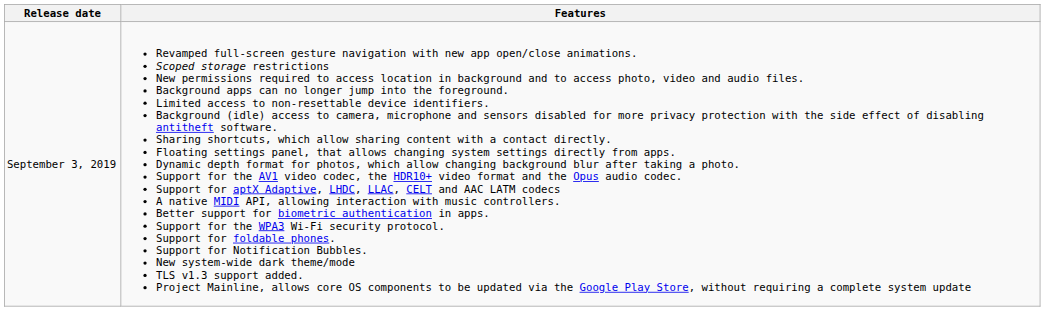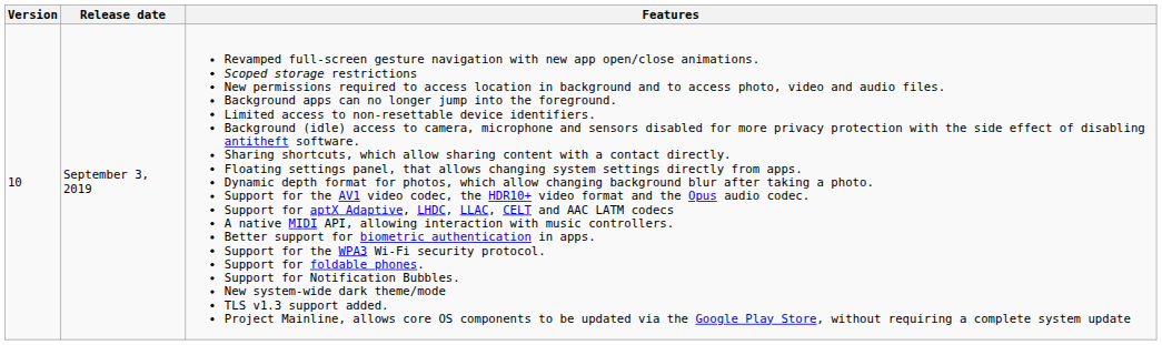 <table class="wikitable" style="width:100%;">
 <tr>
+<th style="width:2%;">Version</th>
 <th style="width:11%;">Release date</th>
 <th style="width:87%;">Features</th>
 </tr>
 <tr>
+<td>10</td>
 <td>September 3, 2019</td>
 <td><br><ul><li>Revamped full-screen gesture navigation with new app open/close animations.</li><li><em>Scoped storage</em> restrictions</li><li>New permissions required to access location in background and to access photo, video and audio files.</li><li>Background apps can no longer jump into the foreground.</li><li>Limited access to non-resettable device identifiers.</li><li>Background (idle) access to camera, microphone and sensors disabled for more privacy protection with the side effect of disabling <a href='#'>antitheft</a> software.</li><li>Sharing shortcuts, which allow sharing content with a contact directly.</li><li>Floating settings panel, that allows changing system settings directly from apps.</li><li>Dynamic depth format for photos, which allow changing background blur after taking a photo.</li><li>Support for the <a href='#'>AV1</a> video codec, the <a href='#'>HDR10+</a> video format and the <a href='#'>Opus</a> audio codec.</li><li>Support for <a href='#'>aptX Adaptive</a>, <a href='#'>LHDC</a>, <a href='#'>LLAC</a>, <a href='#'>CELT</a> and AAC LATM codecs</li><li>A native <a href='#'>MIDI</a> API, allowing interaction with music controllers.</li><li>Better support for <a href='#'>biometric authentication</a> in apps.</li><li>Support for the <a href='#'>WPA3</a> Wi-Fi security protocol.</li><li>Support for <a href='#'>foldable phones</a>.</li><li>Support for Notification Bubbles. </li><li>New system-wide dark theme/mode</li><li>TLS v1.3 support added.</li><li>Project Mainline, allows core OS components to be updated via the <a href='#'>Google Play Store</a>, without requiring a complete system update</li></ul></td>
 </tr>
 </table>
